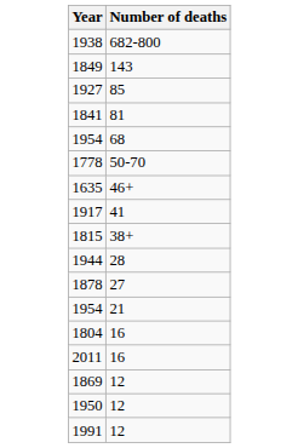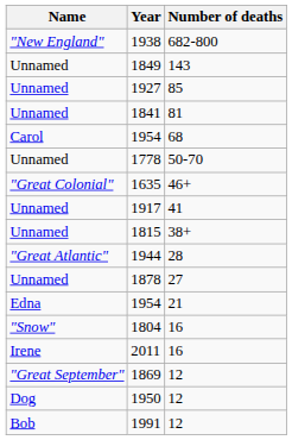 <table class="wikitable" style="margin:1em auto;">
 <tr bgcolor="#CCCCCC">
+<th>Name</th>
 <th>Year</th>
 <th>Number of deaths</th>
 </tr>
 <tr>
+<td><em><a href='#'>"New England"</a></em></td>
 <td>1938</td>
 <td>682-800</td>
 </tr>
 <tr>
+<td>Unnamed</td>
 <td>1849</td>
 <td>143</td>
 </tr>
 <tr>
+<td><a href='#'>Unnamed</a></td>
 <td>1927</td>
 <td>85</td>
 </tr>
 <tr>
+<td><a href='#'>Unnamed</a></td>
 <td>1841</td>
 <td>81</td>
 </tr>
 <tr>
+<td><a href='#'>Carol</a></td>
 <td>1954</td>
 <td>68</td>
 </tr>
 <tr>
+<td>Unnamed</td>
 <td>1778</td>
 <td>50-70</td>
 </tr>
 <tr>
+<td><em><a href='#'>"Great Colonial"</a></em></td>
 <td>1635</td>
 <td>46+</td>
 </tr>
 <tr>
+<td><a href='#'>Unnamed</a></td>
 <td>1917</td>
 <td>41</td>
 </tr>
 <tr>
+<td><a href='#'>Unnamed</a></td>
 <td>1815</td>
 <td>38+</td>
 </tr>
 <tr>
+<td><em><a href='#'>"Great Atlantic"</a></em></td>
 <td>1944</td>
 <td>28</td>
 </tr>
 <tr>
+<td><a href='#'>Unnamed</a></td>
 <td>1878</td>
 <td>27</td>
 </tr>
 <tr>
+<td><a href='#'>Edna</a></td>
 <td>1954</td>
 <td>21</td>
 </tr>
 <tr>
+<td><em><a href='#'>"Snow"</a></em></td>
 <td>1804</td>
 <td>16</td>
 </tr>
 <tr>
+<td><a href='#'>Irene</a></td>
 <td>2011</td>
 <td>16</td>
 </tr>
 <tr>
+<td><em><a href='#'>"Great September"</a></em></td>
 <td>1869</td>
 <td>12</td>
 </tr>
 <tr>
+<td><a href='#'>Dog</a></td>
 <td>1950</td>
 <td>12</td>
 </tr>
 <tr>
+<td><a href='#'>Bob</a></td>
 <td>1991</td>
 <td>12</td>
 </tr>
 </table>
